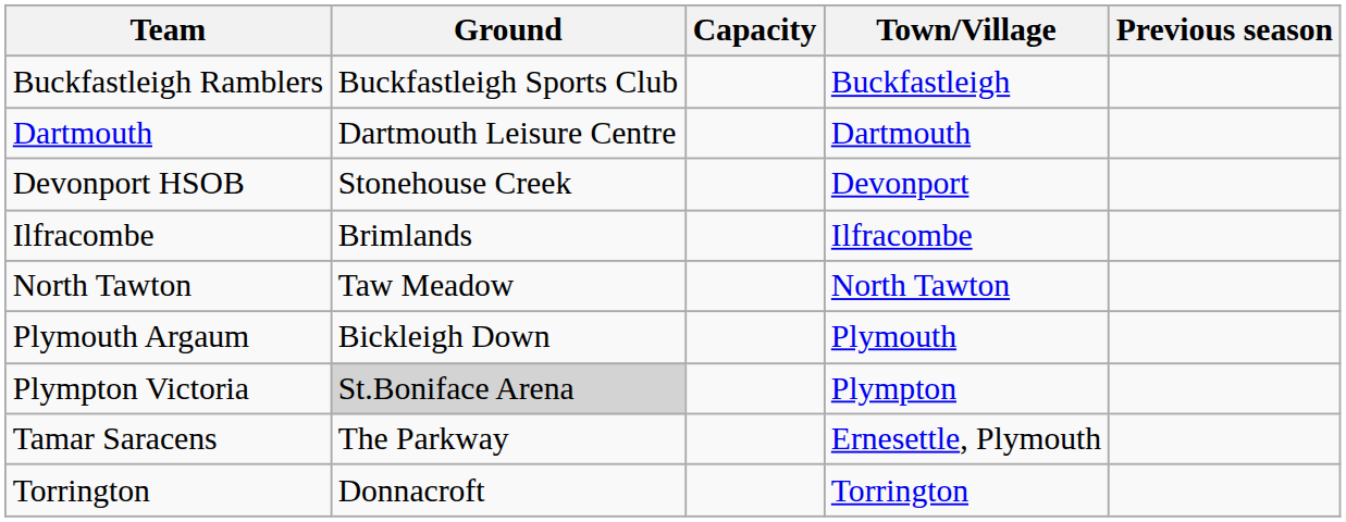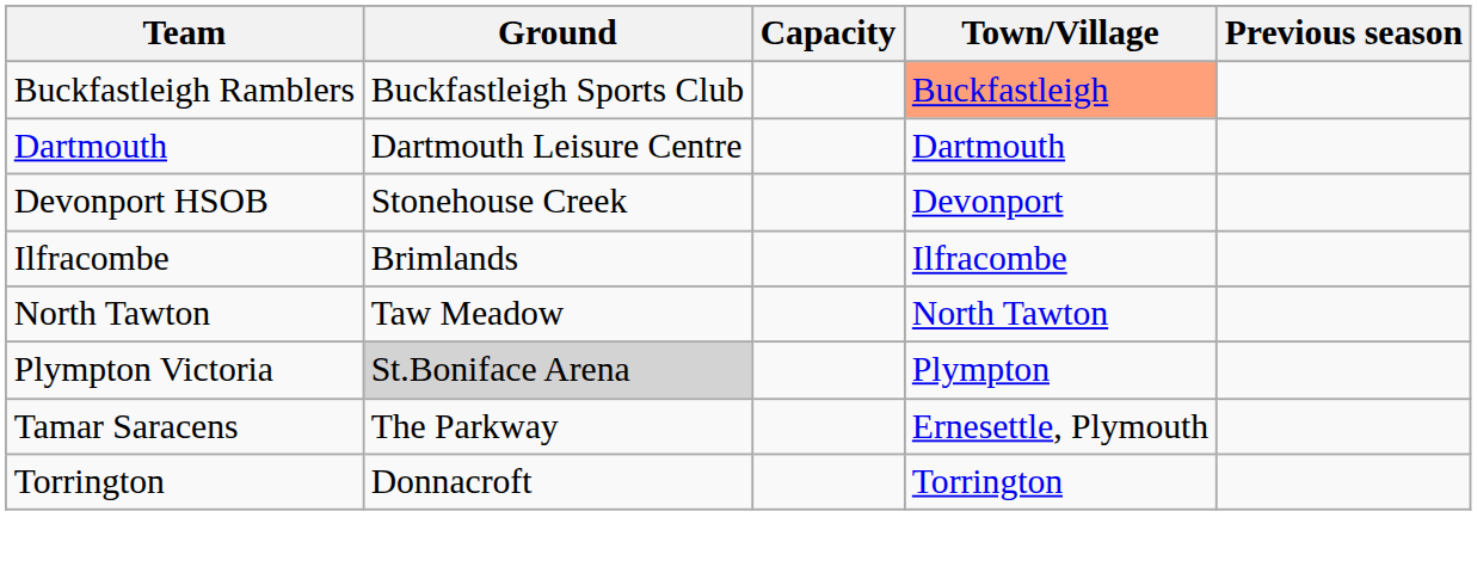 <table class="wikitable sortable">
 <tr>
 <th>Team</th>
 <th>Ground</th>
 <th>Capacity</th>
 <th>Town/Village</th>
 <th>Previous season</th>
 </tr>
 <tr>
 <td>Buckfastleigh Ramblers</td>
 <td>Buckfastleigh Sports Club</td>
 <td></td>
-<td><a href='#'>Buckfastleigh</a></td>
+<td style="background: lightsalmon;"><a href='#'>Buckfastleigh</a></td>
 <td></td>
 </tr>
 <tr>
 <td><a href='#'>Dartmouth</a></td>
 <td>Dartmouth Leisure Centre</td>
 <td></td>
 <td><a href='#'>Dartmouth</a></td>
 <td></td>
 </tr>
 <tr>
 <td>Devonport HSOB</td>
 <td>Stonehouse Creek</td>
 <td></td>
 <td><a href='#'>Devonport</a></td>
 <td></td>
 </tr>
 <tr>
 <td>Ilfracombe</td>
 <td>Brimlands</td>
 <td></td>
 <td><a href='#'>Ilfracombe</a></td>
 <td></td>
 </tr>
 <tr>
 <td>North Tawton</td>
 <td>Taw Meadow</td>
 <td></td>
 <td><a href='#'>North Tawton</a></td>
 <td></td>
 </tr>
 <tr>
-<td>Plymouth Argaum</td>
-<td>Bickleigh Down</td>
-<td></td>
-<td><a href='#'>Plymouth</a></td>
-<td></td>
-</tr>
-<tr>
 <td>Plympton Victoria</td>
 <td style="background: lightgrey;">St.Boniface Arena</td>
 <td></td>
 <td><a href='#'>Plympton</a></td>
 <td></td>
 </tr>
 <tr>
 <td>Tamar Saracens</td>
 <td>The Parkway</td>
 <td></td>
 <td><a href='#'>Ernesettle</a>, Plymouth</td>
 <td></td>
 </tr>
 <tr>
 <td>Torrington</td>
 <td>Donnacroft</td>
 <td></td>
 <td><a href='#'>Torrington</a></td>
 <td></td>
 </tr>
 </table>
